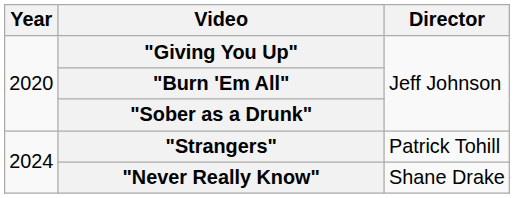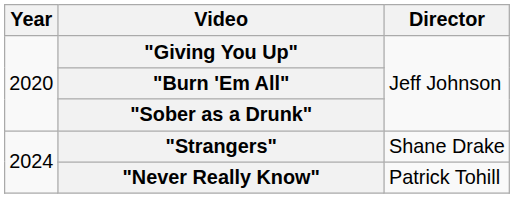 <table class="wikitable plainrowheaders">
 <tr>
 <th>Year</th>
 <th style="width:16em;">Video</th>
 <th>Director</th>
 </tr>
 <tr>
 <td rowspan="3">2020</td>
 <th scope="row">"Giving You Up"</th>
 <td rowspan="3">Jeff Johnson</td>
 </tr>
 <tr>
 <th scope="row">"Burn 'Em All"</th>
 </tr>
 <tr>
 <th scope="row">"Sober as a Drunk"</th>
 </tr>
 <tr>
 <td rowspan="2">2024</td>
 <th scope="row">"Strangers"<br></th>
-<td>Patrick Tohill</td>
+<td>Shane Drake</td>
 </tr>
 <tr>
 <th scope="row">"Never Really Know"</th>
-<td>Shane Drake</td>
+<td>Patrick Tohill</td>
 </tr>
 </table>
